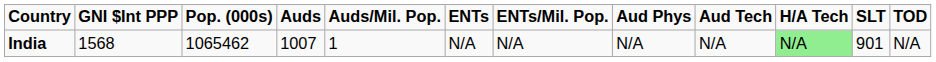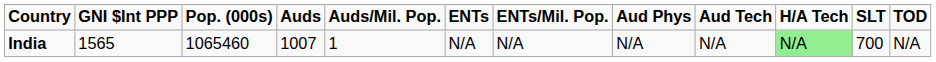 <table class="wikitable">
 <tr>
 <td><strong>Country</strong></td>
 <td><strong>GNI $Int PPP</strong></td>
 <td><strong>Pop. (000s)</strong></td>
 <td><strong>Auds</strong></td>
 <td><strong>Auds/Mil. Pop.</strong></td>
 <td><strong>ENTs</strong></td>
 <td><strong>ENTs/Mil. Pop.</strong></td>
 <td><strong>Aud Phys</strong></td>
 <td><strong>Aud Tech</strong></td>
 <td><strong>H/A Tech</strong></td>
 <td><strong>SLT</strong></td>
 <td><strong>TOD</strong></td>
 </tr>
 <tr>
 <td><strong>India</strong></td>
-<td>1568</td>
-<td>1065462</td>
+<td>1565</td>
+<td>1065460</td>
 <td>1007</td>
 <td>1</td>
 <td>N/A</td>
 <td>N/A</td>
 <td>N/A</td>
 <td>N/A</td>
 <td style="background: lightgreen;">N/A</td>
-<td>901</td>
+<td>700</td>
 <td>N/A</td>
 </tr>
 </table>
